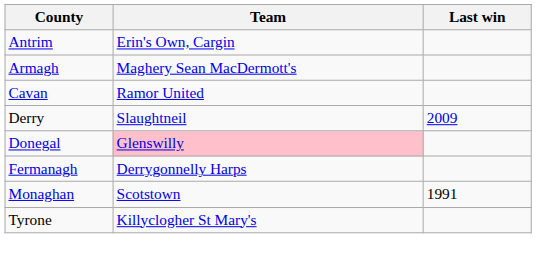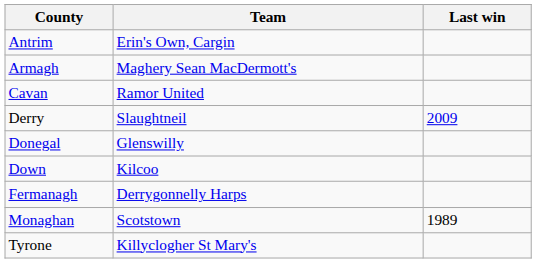 <table class="wikitable sortable" style="font-size: 95%; text-align:center; margin-left: auto; margin-right: auto; border: none;">
 <tr>
 <th scope="col" width="100">County</th>
 <th scope="col" width="300">Team</th>
 <th scope="col" width="100">Last win</th>
 </tr>
 <tr align="Left">
 <td><a href='#'>Antrim</a></td>
 <td> <a href='#'>Erin's Own, Cargin</a></td>
 <td></td>
 </tr>
 <tr align="Left">
 <td><a href='#'>Armagh</a></td>
 <td> <a href='#'>Maghery Sean MacDermott's</a></td>
 <td></td>
 </tr>
 <tr align="Left">
 <td><a href='#'>Cavan</a></td>
 <td> <a href='#'>Ramor United</a></td>
 <td></td>
 </tr>
 <tr align="Left">
 <td>Derry</td>
 <td> <a href='#'>Slaughtneil</a></td>
 <td><a href='#'>2009</a></td>
 </tr>
 <tr align="Left">
 <td><a href='#'>Donegal</a></td>
-<td style="background: pink;"> <a href='#'>Glenswilly</a></td>
+<td> <a href='#'>Glenswilly</a></td>
+<td></td>
+</tr>
+<tr align="Left">
+<td><a href='#'>Down</a></td>
+<td> <a href='#'>Kilcoo</a></td>
 <td></td>
 </tr>
 <tr align="Left">
 <td><a href='#'>Fermanagh</a></td>
 <td> <a href='#'>Derrygonnelly Harps</a></td>
 <td></td>
 </tr>
 <tr align="Left">
 <td><a href='#'>Monaghan</a></td>
 <td> <a href='#'>Scotstown</a></td>
-<td>1991</td>
+<td>1989</td>
 </tr>
 <tr align="Left">
 <td>Tyrone</td>
 <td> <a href='#'>Killyclogher St Mary's</a></td>
 <td></td>
 </tr>
 </table>
